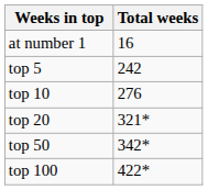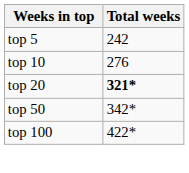 <table class="sortable wikitable">
 <tr>
 <th width=100>Weeks in top</th>
 <th>Total weeks</th>
-</tr>
-<tr>
-<td>at number 1</td>
-<td>16</td>
 </tr>
 <tr>
 <td>top 5</td>
 <td>242</td>
 </tr>
 <tr>
 <td>top 10</td>
 <td>276</td>
 </tr>
 <tr>
 <td>top 20</td>
-<td>321*</td>
+<td><strong>321*</strong></td>
 </tr>
 <tr>
 <td>top 50</td>
 <td>342*</td>
 </tr>
 <tr>
 <td>top 100</td>
 <td>422*</td>
 </tr>
 </table>
